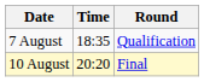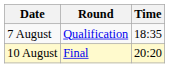 <table class="wikitable">
 <tr>
 <th>Date</th>
+<th>Round</th>
 <th>Time</th>
-<th>Round</th>
 </tr>
 <tr>
 <td>7 August</td>
+<td><a href='#'>Qualification</a></td>
 <td>18:35</td>
-<td><a href='#'>Qualification</a></td>
 </tr>
 <tr style=background:lemonchiffon>
 <td>10 August</td>
+<td><a href='#'>Final</a></td>
 <td>20:20</td>
-<td><a href='#'>Final</a></td>
 </tr>
 </table>
